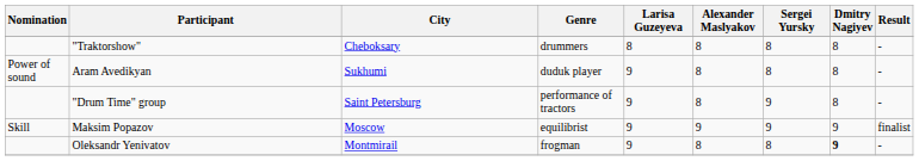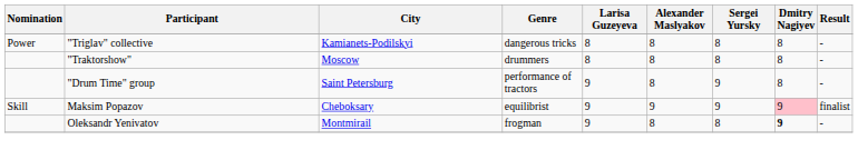 <table class="wikitable">
 <tr>
 <th width="2%">Nomination</th>
 <th width="35%">Participant</th>
 <th width="25%">City</th>
 <th width="10%">Genre</th>
 <th width="8%">Larisa Guzeyeva</th>
 <th width="8%">Alexander Maslyakov</th>
 <th width="8%">Sergei Yursky</th>
 <th width="8%">Dmitry Nagiyev</th>
 <th width="8%">Result</th>
 </tr>
 <tr>
 </tr>
 <tr>
-<td></td>
-<td>"Traktorshow"</td>
-<td><a href='#'>Cheboksary</a></td>
-<td>drummers</td>
+<td>Power</td>
+<td>"Triglav" collective</td>
+<td><a href='#'>Kamianets-Podilskyi</a></td>
+<td>dangerous tricks</td>
 <td>8</td>
 <td>8</td>
 <td>8</td>
 <td>8</td>
 <td>-</td>
 </tr>
 <tr>
-<td>Power of sound</td>
-<td>Aram Avedikyan</td>
-<td><a href='#'>Sukhumi</a></td>
-<td>duduk player</td>
-<td>9</td>
+<td></td>
+<td>"Traktorshow"</td>
+<td><a href='#'>Moscow</a></td>
+<td>drummers</td>
+<td>8</td>
 <td>8</td>
 <td>8</td>
 <td>8</td>
 <td>-</td>
 </tr>
 <tr>
 <td></td>
 <td>"Drum Time" group</td>
 <td><a href='#'>Saint Petersburg</a></td>
 <td>performance of tractors</td>
 <td>9</td>
 <td>8</td>
 <td>9</td>
 <td>8</td>
 <td>-</td>
 </tr>
 <tr>
 <td>Skill</td>
 <td>Maksim Popazov</td>
-<td><a href='#'>Moscow</a></td>
+<td><a href='#'>Cheboksary</a></td>
 <td>equilibrist</td>
 <td>9</td>
 <td>9</td>
 <td>9</td>
-<td>9</td>
+<td style="background: pink;">9</td>
 <td>finalist</td>
 </tr>
 <tr>
 <td></td>
 <td>Oleksandr Yenivatov</td>
 <td><a href='#'>Montmirail</a></td>
 <td>frogman</td>
 <td>9</td>
 <td>8</td>
 <td>8</td>
 <td><strong>9</strong></td>
 <td>-</td>
 </tr>
 <tr>
 </tr>
 </table>
